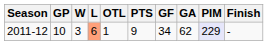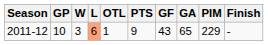 <table class="wikitable">
 <tr>
 <th>Season</th>
 <th>GP</th>
 <th>W</th>
 <th>L</th>
 <th>OTL</th>
 <th>PTS</th>
 <th>GF</th>
 <th>GA</th>
 <th>PIM</th>
 <th>Finish</th>
 </tr>
 <tr>
 <td>2011-12</td>
 <td>10</td>
 <td>3</td>
 <td style="background: lightsalmon;">6</td>
 <td>1</td>
 <td>9</td>
-<td>34</td>
-<td>62</td>
-<td style="background: lavender;">229</td>
+<td>43</td>
+<td>65</td>
+<td>229</td>
 <td>-</td>
 </tr>
 </table>
